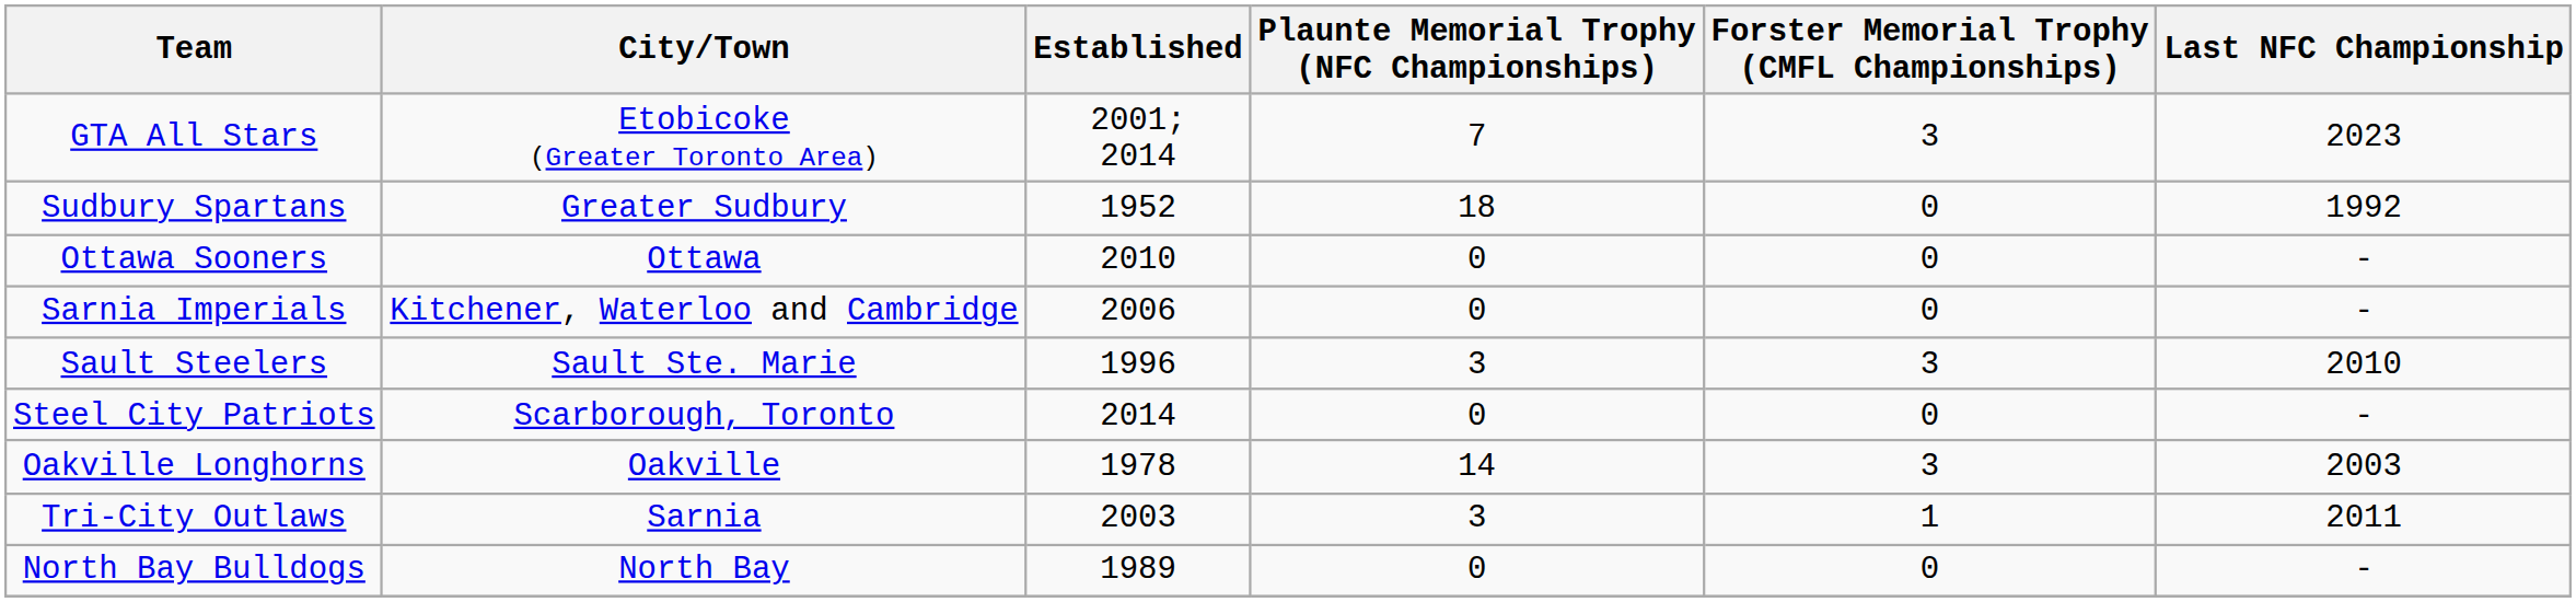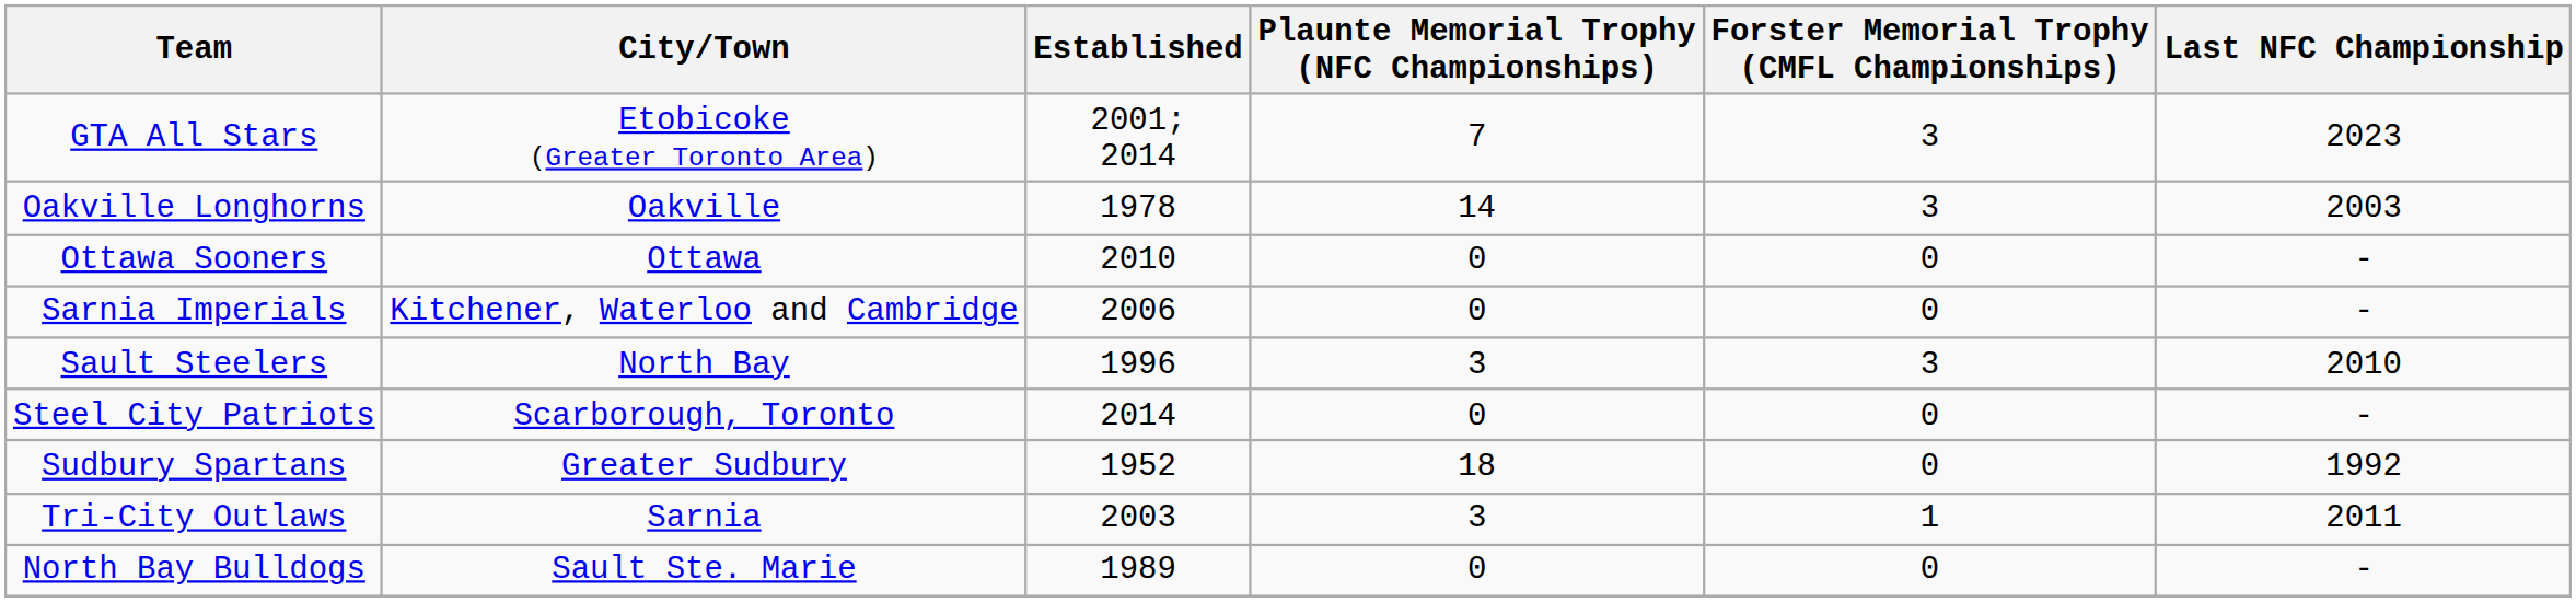 <table class="wikitable sortable" style="text-align:center">
 <tr>
 <th>Team</th>
 <th>City/Town</th>
 <th>Established</th>
 <th>Plaunte Memorial Trophy<br>(NFC Championships)</th>
 <th>Forster Memorial Trophy<br>(CMFL Championships)</th>
 <th>Last NFC Championship</th>
 </tr>
 <tr>
 <td><a href='#'>GTA All Stars</a></td>
 <td><a href='#'>Etobicoke</a> <br><small>(<a href='#'>Greater Toronto Area</a>)</small></td>
 <td>2001;<br>2014</td>
 <td>7</td>
 <td>3</td>
 <td>2023</td>
 </tr>
 <tr>
-<td><a href='#'>Sudbury Spartans</a></td>
-<td><a href='#'>Greater Sudbury</a></td>
-<td>1952</td>
-<td>18</td>
-<td>0</td>
-<td>1992</td>
+<td><a href='#'>Oakville Longhorns</a></td>
+<td><a href='#'>Oakville</a></td>
+<td>1978</td>
+<td>14</td>
+<td>3</td>
+<td>2003</td>
 </tr>
 <tr>
 <td><a href='#'>Ottawa Sooners</a></td>
 <td><a href='#'>Ottawa</a></td>
 <td>2010</td>
 <td>0</td>
 <td>0</td>
 <td>-</td>
 </tr>
 <tr>
 <td><a href='#'>Sarnia Imperials</a></td>
 <td><a href='#'>Kitchener</a>, <a href='#'>Waterloo</a> and <a href='#'>Cambridge</a></td>
 <td>2006</td>
 <td>0</td>
 <td>0</td>
 <td>-</td>
 </tr>
 <tr>
 <td><a href='#'>Sault Steelers</a></td>
-<td><a href='#'>Sault Ste. Marie</a></td>
+<td><a href='#'> North Bay</a></td>
 <td>1996</td>
 <td>3</td>
 <td>3</td>
 <td>2010</td>
 </tr>
 <tr>
 <td><a href='#'>Steel City Patriots</a></td>
 <td><a href='#'>Scarborough, Toronto</a></td>
 <td>2014</td>
 <td>0</td>
 <td>0</td>
 <td>-</td>
 </tr>
 <tr>
-<td><a href='#'>Oakville Longhorns</a></td>
-<td><a href='#'>Oakville</a></td>
-<td>1978</td>
-<td>14</td>
-<td>3</td>
-<td>2003</td>
+<td><a href='#'>Sudbury Spartans</a></td>
+<td><a href='#'>Greater Sudbury</a></td>
+<td>1952</td>
+<td>18</td>
+<td>0</td>
+<td>1992</td>
 </tr>
 <tr>
 <td><a href='#'>Tri-City Outlaws</a></td>
 <td><a href='#'>Sarnia</a></td>
 <td>2003</td>
 <td>3</td>
 <td>1</td>
 <td>2011</td>
 </tr>
 <tr>
 <td><a href='#'>North Bay Bulldogs</a></td>
-<td><a href='#'> North Bay</a></td>
+<td><a href='#'>Sault Ste. Marie</a></td>
 <td>1989</td>
 <td>0</td>
 <td>0</td>
 <td>-</td>
 </tr>
 <tr>
 </tr>
 </table>
